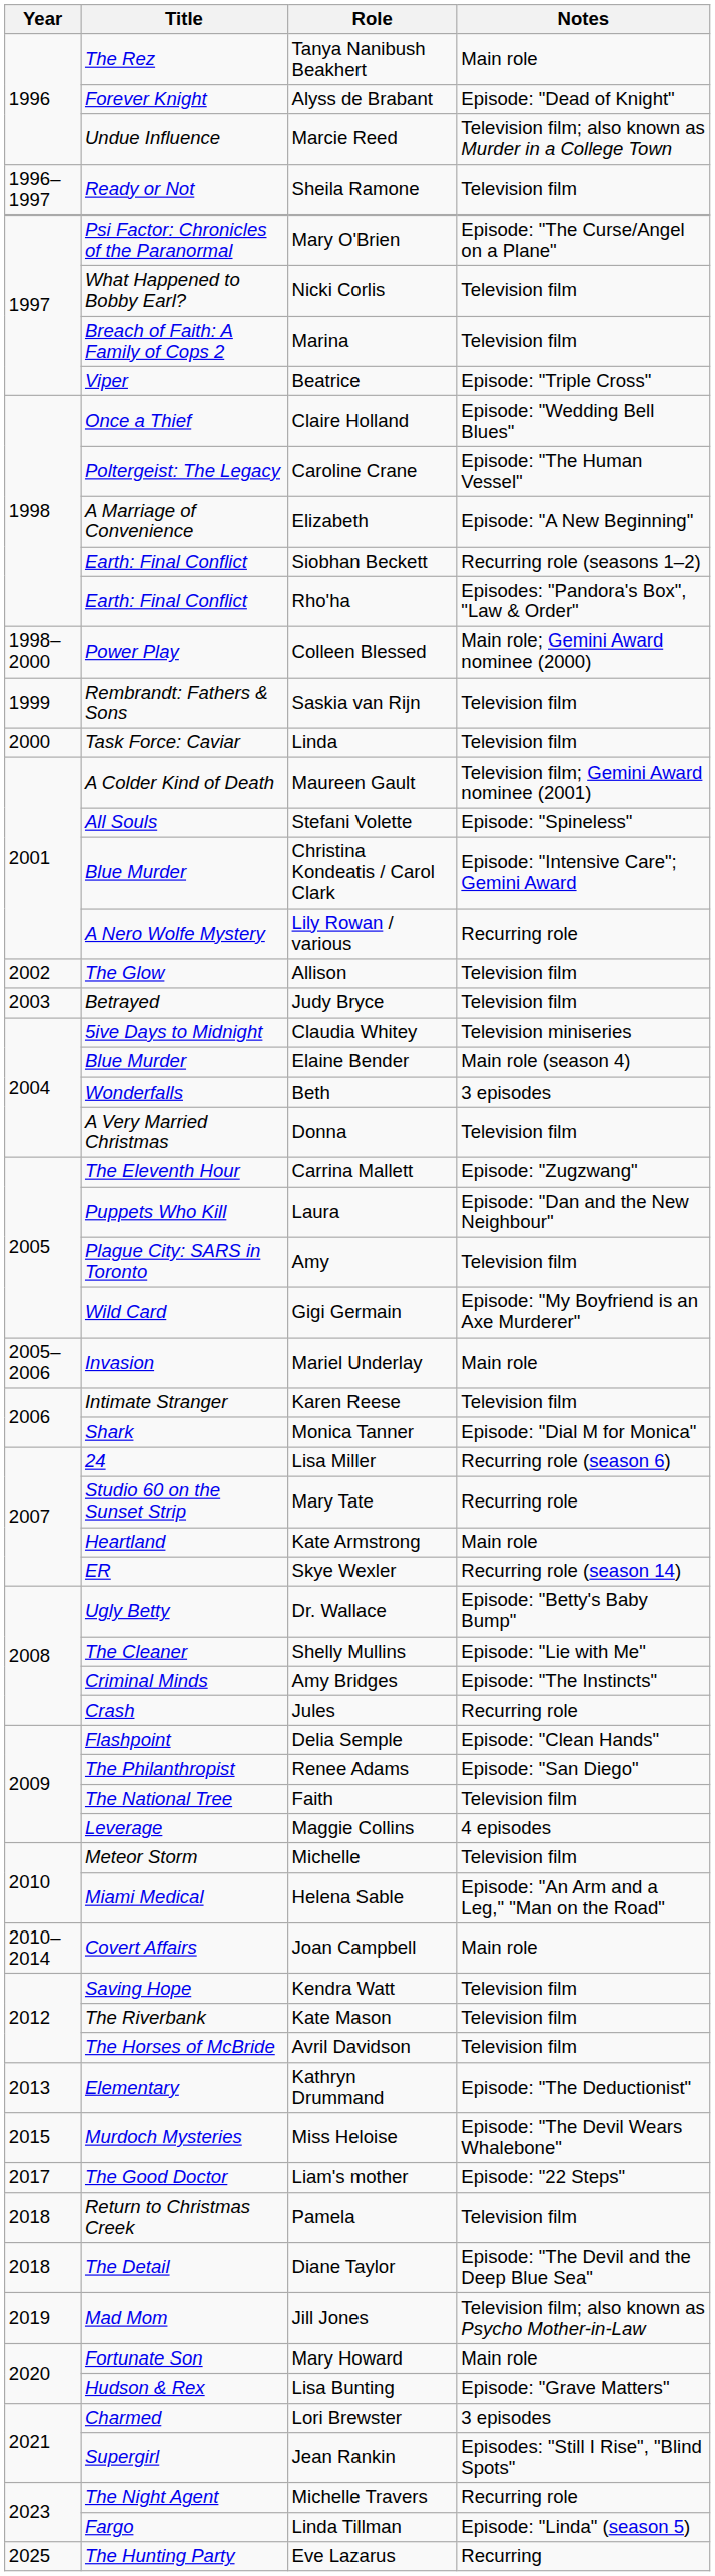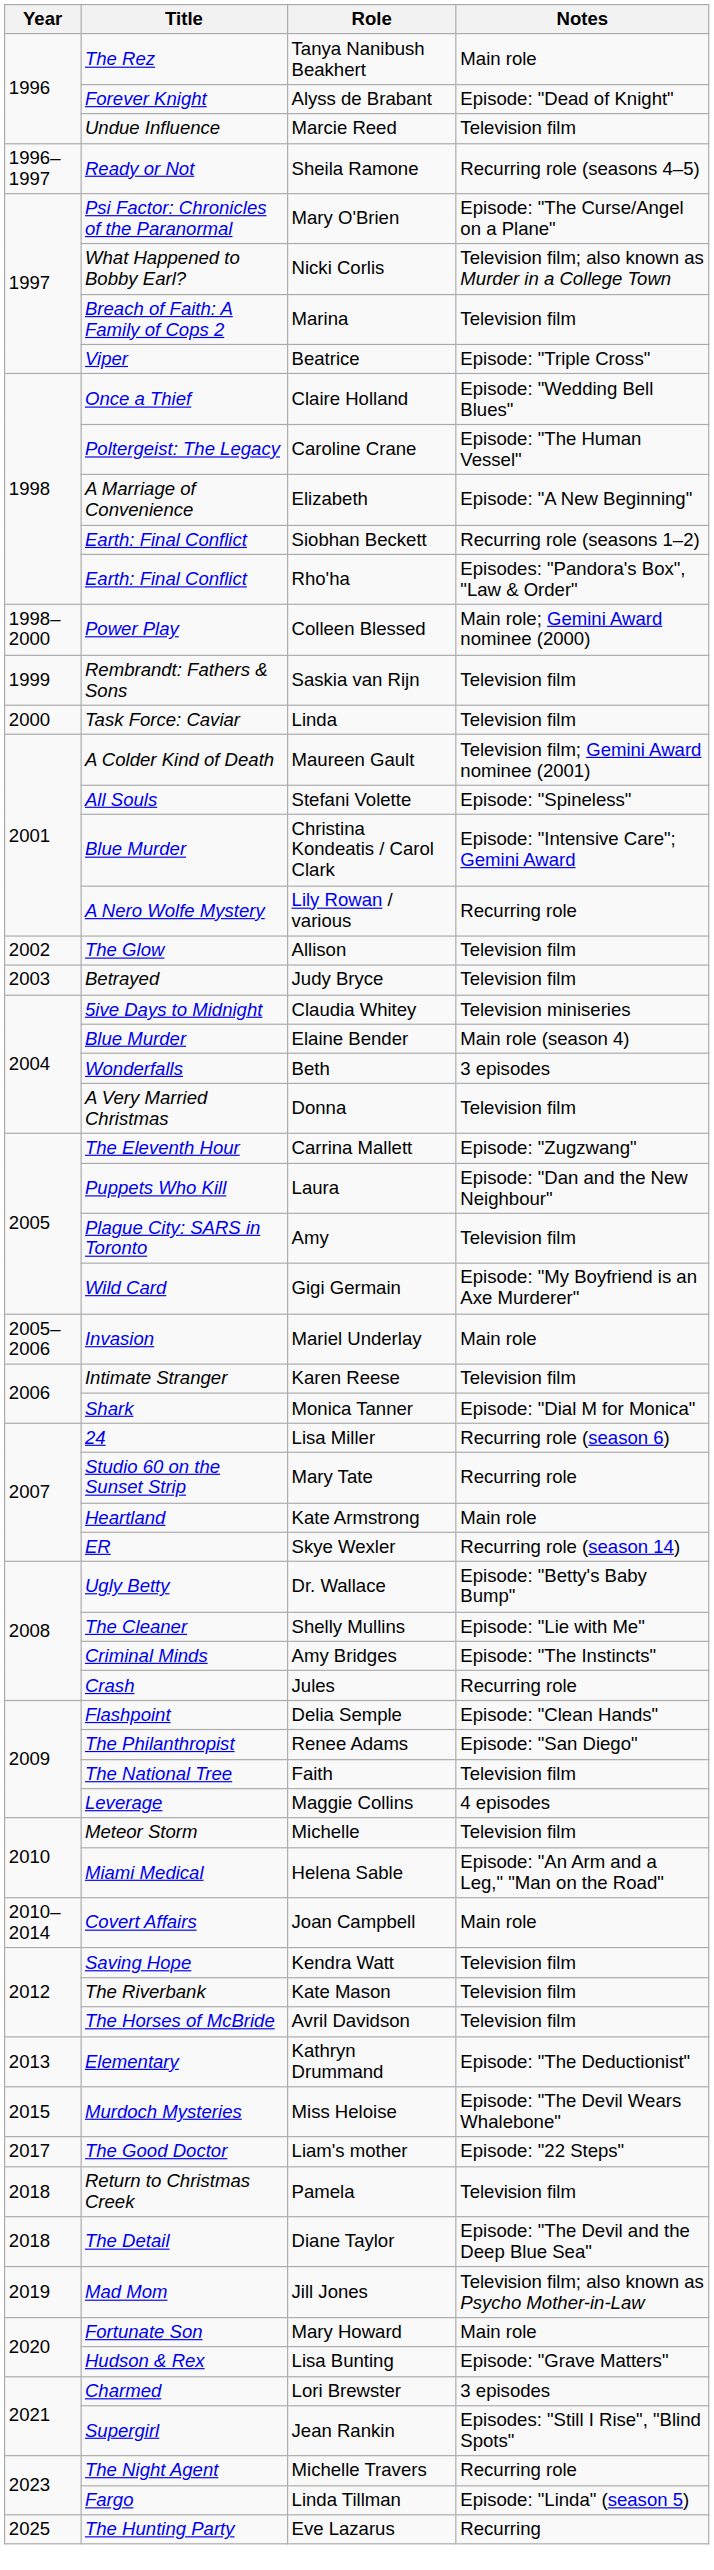 <table class="wikitable sortable">
 <tr>
 <th>Year</th>
 <th>Title</th>
 <th>Role</th>
 <th class="unsortable">Notes</th>
 </tr>
 <tr>
 <td rowspan="3">1996</td>
 <td data-sort-value="Rez, The"><em><a href='#'>The Rez</a></em></td>
 <td>Tanya Nanibush Beakhert</td>
 <td>Main role</td>
 </tr>
 <tr>
 <td><em><a href='#'>Forever Knight</a></em></td>
 <td>Alyss de Brabant</td>
 <td>Episode: "Dead of Knight"</td>
 </tr>
 <tr>
 <td><em>Undue Influence</em></td>
 <td>Marcie Reed</td>
-<td>Television film; also known as <em>Murder in a College Town</em></td>
+<td>Television film</td>
 </tr>
 <tr>
 <td>1996–1997</td>
 <td><em><a href='#'>Ready or Not</a></em></td>
 <td>Sheila Ramone</td>
-<td>Television film</td>
+<td>Recurring role (seasons 4–5)</td>
 </tr>
 <tr>
 <td rowspan="4">1997</td>
 <td><em><a href='#'>Psi Factor: Chronicles of the Paranormal</a></em></td>
 <td>Mary O'Brien</td>
 <td>Episode: "The Curse/Angel on a Plane"</td>
 </tr>
 <tr>
 <td><em>What Happened to Bobby Earl?</em></td>
 <td>Nicki Corlis</td>
-<td>Television film</td>
+<td>Television film; also known as <em>Murder in a College Town</em></td>
 </tr>
 <tr>
 <td><em><a href='#'>Breach of Faith: A Family of Cops 2</a></em></td>
 <td>Marina</td>
 <td>Television film</td>
 </tr>
 <tr>
 <td><em><a href='#'>Viper</a></em></td>
 <td>Beatrice</td>
 <td>Episode: "Triple Cross"</td>
 </tr>
 <tr>
 <td rowspan="5">1998</td>
 <td><em><a href='#'>Once a Thief</a></em></td>
 <td>Claire Holland</td>
 <td>Episode: "Wedding Bell Blues"</td>
 </tr>
 <tr>
 <td><em><a href='#'>Poltergeist: The Legacy</a></em></td>
 <td>Caroline Crane</td>
 <td>Episode: "The Human Vessel"</td>
 </tr>
 <tr>
 <td data-sort-value="Marriage of Convenience, A"><em>A Marriage of Convenience</em></td>
 <td>Elizabeth</td>
 <td>Episode: "A New Beginning"</td>
 </tr>
 <tr>
 <td><em><a href='#'>Earth: Final Conflict</a></em></td>
 <td>Siobhan Beckett</td>
 <td>Recurring role (seasons 1–2)</td>
 </tr>
 <tr>
 <td><em><a href='#'>Earth: Final Conflict</a></em></td>
 <td>Rho'ha</td>
 <td>Episodes: "Pandora's Box", "Law & Order"</td>
 </tr>
 <tr>
 <td>1998–2000</td>
 <td><em><a href='#'>Power Play</a></em></td>
 <td>Colleen Blessed</td>
 <td>Main role; <a href='#'>Gemini Award</a> nominee (2000)</td>
 </tr>
 <tr>
 <td>1999</td>
 <td><em>Rembrandt: Fathers & Sons</em></td>
 <td>Saskia van Rijn</td>
 <td>Television film </td>
 </tr>
 <tr>
 <td>2000</td>
 <td><em>Task Force: Caviar</em></td>
 <td>Linda</td>
 <td>Television film</td>
 </tr>
 <tr>
 <td rowspan="4">2001</td>
 <td data-sort-value="Colder Kind of Death, A"><em>A Colder Kind of Death</em></td>
 <td>Maureen Gault</td>
 <td>Television film; <a href='#'>Gemini Award</a> nominee (2001)</td>
 </tr>
 <tr>
 <td><em><a href='#'>All Souls</a></em></td>
 <td>Stefani Volette</td>
 <td>Episode: "Spineless"</td>
 </tr>
 <tr>
 <td><em><a href='#'>Blue Murder</a></em></td>
 <td>Christina Kondeatis / Carol Clark</td>
 <td>Episode: "Intensive Care"; <a href='#'>Gemini Award</a></td>
 </tr>
 <tr>
 <td data-sort-value="Nero Wolfe Mystery, A"><em><a href='#'>A Nero Wolfe Mystery</a></em></td>
 <td><a href='#'>Lily Rowan</a> / various</td>
 <td>Recurring role</td>
 </tr>
 <tr>
 <td>2002</td>
 <td data-sort-value="Glow, The"><em><a href='#'>The Glow</a></em></td>
 <td>Allison</td>
 <td>Television film</td>
 </tr>
 <tr>
 <td>2003</td>
 <td><em>Betrayed</em></td>
 <td>Judy Bryce</td>
 <td>Television film</td>
 </tr>
 <tr>
 <td rowspan="4">2004</td>
 <td data-sort-value="Five Days to Midnight"><em><a href='#'>5ive Days to Midnight</a></em></td>
 <td>Claudia Whitey</td>
 <td>Television miniseries</td>
 </tr>
 <tr>
 <td><em><a href='#'>Blue Murder</a></em></td>
 <td>Elaine Bender</td>
 <td>Main role (season 4)</td>
 </tr>
 <tr>
 <td><em><a href='#'>Wonderfalls</a></em></td>
 <td>Beth</td>
 <td>3 episodes</td>
 </tr>
 <tr>
 <td data-sort-value="Very Married Christmas, A"><em>A Very Married Christmas</em></td>
 <td>Donna</td>
 <td>Television film</td>
 </tr>
 <tr>
 <td rowspan="4">2005</td>
 <td data-sort-value="Eleventh Hour, The"><em><a href='#'>The Eleventh Hour</a></em></td>
 <td>Carrina Mallett</td>
 <td>Episode: "Zugzwang"</td>
 </tr>
 <tr>
 <td><em><a href='#'>Puppets Who Kill</a></em></td>
 <td>Laura</td>
 <td>Episode: "Dan and the New Neighbour"</td>
 </tr>
 <tr>
 <td><em><a href='#'>Plague City: SARS in Toronto</a></em></td>
 <td>Amy</td>
 <td>Television film</td>
 </tr>
 <tr>
 <td><em><a href='#'>Wild Card</a></em></td>
 <td>Gigi Germain</td>
 <td>Episode: "My Boyfriend is an Axe Murderer"</td>
 </tr>
 <tr>
 <td>2005–2006</td>
 <td><em><a href='#'>Invasion</a></em></td>
 <td>Mariel Underlay</td>
 <td>Main role</td>
 </tr>
 <tr>
 <td rowspan="2">2006</td>
 <td><em>Intimate Stranger</em></td>
 <td>Karen Reese</td>
 <td>Television film</td>
 </tr>
 <tr>
 <td><em><a href='#'>Shark</a></em></td>
 <td>Monica Tanner</td>
 <td>Episode: "Dial M for Monica"</td>
 </tr>
 <tr>
 <td rowspan="4">2007</td>
 <td data-sort-value="Twenty-four"><em><a href='#'>24</a></em></td>
 <td>Lisa Miller</td>
 <td>Recurring role (<a href='#'>season 6</a>)</td>
 </tr>
 <tr>
 <td><em><a href='#'>Studio 60 on the Sunset Strip</a></em></td>
 <td>Mary Tate</td>
 <td>Recurring role</td>
 </tr>
 <tr>
 <td><em><a href='#'>Heartland</a></em></td>
 <td>Kate Armstrong</td>
 <td>Main role</td>
 </tr>
 <tr>
 <td><em><a href='#'>ER</a></em></td>
 <td>Skye Wexler</td>
 <td>Recurring role (<a href='#'>season 14</a>)</td>
 </tr>
 <tr>
 <td rowspan="4">2008</td>
 <td><em><a href='#'>Ugly Betty</a></em></td>
 <td>Dr. Wallace</td>
 <td>Episode: "Betty's Baby Bump"</td>
 </tr>
 <tr>
 <td data-sort-value="Cleaner, The"><em><a href='#'>The Cleaner</a></em></td>
 <td>Shelly Mullins</td>
 <td>Episode: "Lie with Me"</td>
 </tr>
 <tr>
 <td><em><a href='#'>Criminal Minds</a></em></td>
 <td>Amy Bridges</td>
 <td>Episode: "The Instincts"</td>
 </tr>
 <tr>
 <td><em><a href='#'>Crash</a></em></td>
 <td>Jules</td>
 <td>Recurring role</td>
 </tr>
 <tr>
 <td rowspan="4">2009</td>
 <td><em><a href='#'>Flashpoint</a></em></td>
 <td>Delia Semple</td>
 <td>Episode: "Clean Hands"</td>
 </tr>
 <tr>
 <td data-sort-value="Philanthropist, The"><em><a href='#'>The Philanthropist</a></em></td>
 <td>Renee Adams</td>
 <td>Episode: "San Diego"</td>
 </tr>
 <tr>
 <td data-sort-value="National Tree, The"><em><a href='#'>The National Tree</a></em></td>
 <td>Faith</td>
 <td>Television film</td>
 </tr>
 <tr>
 <td><em><a href='#'>Leverage</a></em></td>
 <td>Maggie Collins</td>
 <td>4 episodes</td>
 </tr>
 <tr>
 <td rowspan="2">2010</td>
 <td><em>Meteor Storm</em></td>
 <td>Michelle</td>
 <td>Television film</td>
 </tr>
 <tr>
 <td><em><a href='#'>Miami Medical</a></em></td>
 <td>Helena Sable</td>
 <td>Episode: "An Arm and a Leg," "Man on the Road"</td>
 </tr>
 <tr>
 <td>2010–2014</td>
 <td><em><a href='#'>Covert Affairs</a></em></td>
 <td>Joan Campbell</td>
 <td>Main role</td>
 </tr>
 <tr>
 <td rowspan="3">2012</td>
 <td><em><a href='#'>Saving Hope</a></em></td>
 <td>Kendra Watt</td>
 <td>Television film</td>
 </tr>
 <tr>
 <td data-sort-value="Riverbank, The"><em>The Riverbank</em></td>
 <td>Kate Mason</td>
 <td>Television film</td>
 </tr>
 <tr>
 <td data-sort-value="Horses of McBride, The"><em><a href='#'>The Horses of McBride</a></em></td>
 <td>Avril Davidson</td>
 <td>Television film</td>
 </tr>
 <tr>
 <td>2013</td>
 <td><em><a href='#'>Elementary</a></em></td>
 <td>Kathryn Drummand</td>
 <td>Episode: "The Deductionist"</td>
 </tr>
 <tr>
 <td>2015</td>
 <td><em><a href='#'>Murdoch Mysteries</a></em></td>
 <td>Miss Heloise</td>
 <td>Episode: "The Devil Wears Whalebone"</td>
 </tr>
 <tr>
 <td>2017</td>
 <td data-sort-value="Good Doctor, The"><em><a href='#'>The Good Doctor</a></em></td>
 <td>Liam's mother</td>
 <td>Episode: "22 Steps"</td>
 </tr>
 <tr>
 <td>2018</td>
 <td><em>Return to Christmas Creek</em></td>
 <td>Pamela</td>
 <td>Television film</td>
 </tr>
 <tr>
 <td>2018</td>
 <td data-sort-value="Detail, The"><em><a href='#'>The Detail</a></em></td>
 <td>Diane Taylor</td>
 <td>Episode: "The Devil and the Deep Blue Sea"</td>
 </tr>
 <tr>
 <td>2019</td>
 <td><em><a href='#'>Mad Mom</a></em></td>
 <td>Jill Jones</td>
 <td>Television film; also known as <em>Psycho Mother-in-Law</em></td>
 </tr>
 <tr>
 <td rowspan="2">2020</td>
 <td><em><a href='#'>Fortunate Son</a></em></td>
 <td>Mary Howard</td>
 <td>Main role</td>
 </tr>
 <tr>
 <td><em><a href='#'>Hudson & Rex</a></em></td>
 <td>Lisa Bunting</td>
 <td>Episode: "Grave Matters"</td>
 </tr>
 <tr>
 <td rowspan="2">2021</td>
 <td><em><a href='#'>Charmed</a></em></td>
 <td>Lori Brewster</td>
 <td>3 episodes</td>
 </tr>
 <tr>
 <td><em><a href='#'>Supergirl</a></em></td>
 <td>Jean Rankin</td>
 <td>Episodes: "Still I Rise", "Blind Spots"</td>
 </tr>
 <tr>
 <td rowspan="2">2023</td>
 <td data-sort-value="Night Agent, The"><em><a href='#'>The Night Agent</a></em></td>
 <td>Michelle Travers</td>
 <td>Recurring role</td>
 </tr>
 <tr>
 <td><em><a href='#'>Fargo</a></em></td>
 <td>Linda Tillman</td>
 <td>Episode: "Linda" (<a href='#'>season 5</a>)</td>
 </tr>
 <tr>
 <td>2025</td>
 <td data-sort-value="Hunting Party, The"><em><a href='#'>The Hunting Party</a></em></td>
 <td>Eve Lazarus</td>
 <td>Recurring</td>
 </tr>
 </table>
